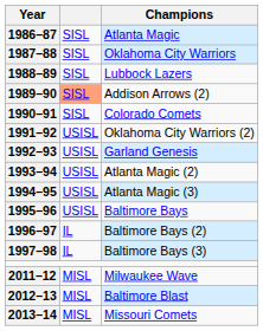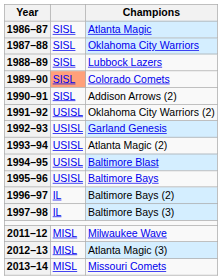 <table class="wikitable mw-datatable" style="font-size:90%">
 <tr>
 <th>Year</th>
 <th></th>
 <th>Champions</th>
 </tr>
 <tr>
 <th>1986–87</th>
 <td><a href='#'>SISL</a></td>
 <td style="background:#d4eeff"><a href='#'>Atlanta Magic</a> </td>
 </tr>
 <tr>
 <th>1987–88</th>
 <td><a href='#'>SISL</a></td>
 <td style="background:#d4eeff"><a href='#'>Oklahoma City Warriors</a> </td>
 </tr>
 <tr>
 <th>1988–89</th>
 <td><a href='#'>SISL</a></td>
 <td><a href='#'>Lubbock Lazers</a></td>
 </tr>
 <tr>
 <th>1989–90</th>
 <td style="background: lightsalmon;"><a href='#'>SISL</a></td>
-<td>Addison Arrows (2)</td>
+<td><a href='#'>Colorado Comets</a></td>
 </tr>
 <tr>
 <th>1990–91</th>
 <td><a href='#'>SISL</a></td>
-<td><a href='#'>Colorado Comets</a></td>
+<td>Addison Arrows (2)</td>
 </tr>
 <tr>
 <th>1991–92</th>
 <td><a href='#'>USISL</a></td>
 <td>Oklahoma City Warriors (2)</td>
 </tr>
 <tr>
 <th>1992–93</th>
 <td><a href='#'>USISL</a></td>
 <td style="background:#d4eeff"><a href='#'>Garland Genesis</a> </td>
 </tr>
 <tr>
 <th>1993–94</th>
 <td><a href='#'>USISL</a></td>
 <td>Atlanta Magic (2)</td>
 </tr>
 <tr>
 <th>1994–95</th>
 <td><a href='#'>USISL</a></td>
-<td style="background:#d4eeff">Atlanta Magic (3) </td>
+<td style="background:#d4eeff"><a href='#'>Baltimore Blast</a> </td>
 </tr>
 <tr>
 <th>1995–96</th>
 <td><a href='#'>USISL</a></td>
 <td><a href='#'>Baltimore Bays</a></td>
 </tr>
 <tr>
 <th>1996–97</th>
 <td><a href='#'>IL</a></td>
 <td style="background:#d4eeff">Baltimore Bays (2) </td>
 </tr>
 <tr>
 <th>1997–98</th>
 <td><a href='#'>IL</a></td>
 <td style="background:#d4eeff">Baltimore Bays (3) </td>
 </tr>
 <tr>
 <td colspan="3"></td>
 </tr>
 <tr>
 <th>2011–12</th>
 <td><a href='#'>MISL</a></td>
 <td><a href='#'>Milwaukee Wave</a></td>
 </tr>
 <tr>
 <th>2012–13</th>
 <td><a href='#'>MISL</a></td>
-<td style="background:#d4eeff"><a href='#'>Baltimore Blast</a> </td>
+<td style="background:#d4eeff">Atlanta Magic (3) </td>
 </tr>
 <tr>
 <th>2013–14</th>
 <td><a href='#'>MISL</a></td>
 <td><a href='#'>Missouri Comets</a></td>
 </tr>
 </table>
